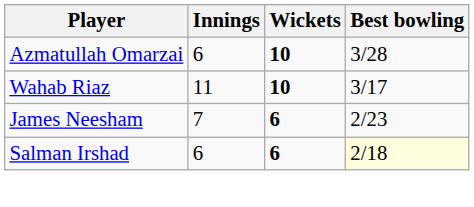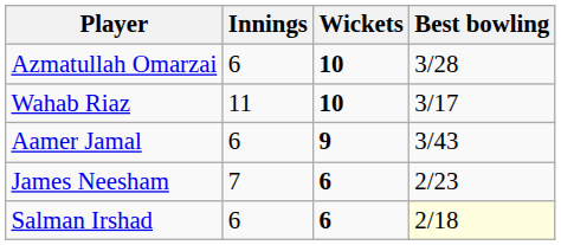 <table class="wikitable">
 <tr>
 <th>Player</th>
 <th>Innings</th>
 <th>Wickets</th>
 <th>Best bowling</th>
 </tr>
 <tr>
 <td><a href='#'>Azmatullah Omarzai</a></td>
 <td>6</td>
 <td><strong>10</strong></td>
 <td>3/28</td>
 </tr>
 <tr>
 <td><a href='#'>Wahab Riaz</a></td>
 <td>11</td>
 <td><strong>10</strong></td>
 <td>3/17</td>
 </tr>
 <tr>
+<td><a href='#'>Aamer Jamal</a></td>
+<td>6</td>
+<td><strong>9</strong></td>
+<td>3/43</td>
+</tr>
+<tr>
 <td><a href='#'>James Neesham</a></td>
 <td>7</td>
 <td><strong>6</strong></td>
 <td>2/23</td>
 </tr>
 <tr>
 <td><a href='#'>Salman Irshad</a></td>
 <td>6</td>
 <td><strong>6</strong></td>
 <td style="background: lightyellow;">2/18</td>
 </tr>
 </table>
